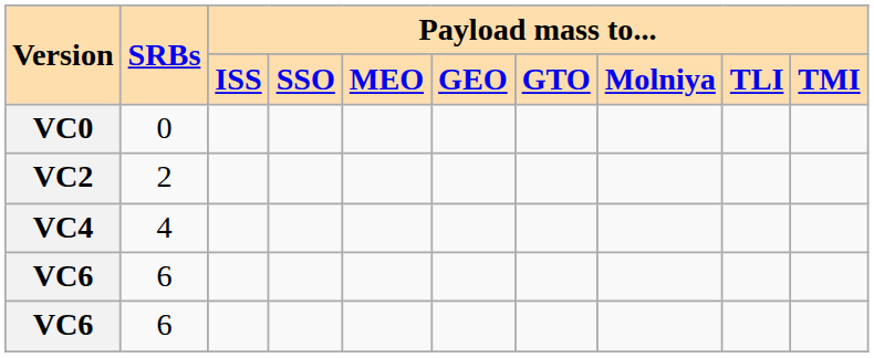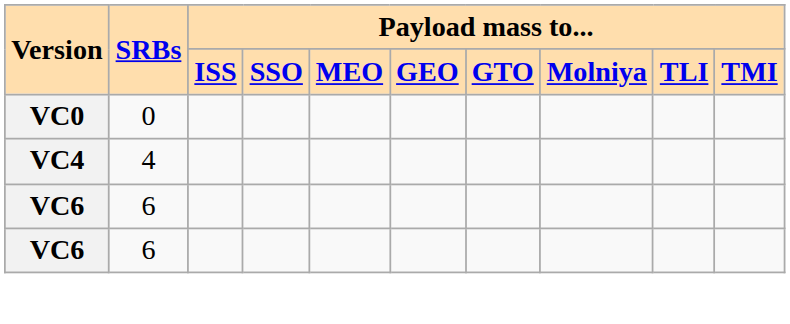 <table class="wikitable" style="text-align:center">
 <tr>
 <th rowspan=2 style="background-color:#ffdead;">Version</th>
 <th rowspan=2 style="background-color:#ffdead;"><a href='#'>SRBs</a></th>
 <th colspan=8 style="background-color:#ffdead;">Payload mass to...</th>
 </tr>
 <tr>
 <th style="background-color:#ffdead;"><a href='#'>ISS</a></th>
 <th style="background-color:#ffdead;"><a href='#'>SSO</a></th>
 <th style="background-color:#ffdead;"><a href='#'>MEO</a></th>
 <th style="background-color:#ffdead;"><a href='#'>GEO</a></th>
 <th style="background-color:#ffdead;"><a href='#'>GTO</a></th>
 <th style="background-color:#ffdead;"><a href='#'>Molniya</a></th>
 <th style="background-color:#ffdead;"><a href='#'>TLI</a></th>
 <th style="background-color:#ffdead;"><a href='#'>TMI</a></th>
 </tr>
 <tr>
 <th>VC0</th>
 <td>0</td>
-<td></td>
-<td></td>
-<td></td>
-<td></td>
-<td></td>
-<td></td>
-<td></td>
-<td></td>
-</tr>
-<tr>
-<th>VC2</th>
-<td>2</td>
 <td></td>
 <td></td>
 <td></td>
 <td></td>
 <td></td>
 <td></td>
 <td></td>
 <td></td>
 </tr>
 <tr>
 <th>VC4</th>
 <td>4</td>
 <td></td>
 <td></td>
 <td></td>
 <td></td>
 <td></td>
 <td></td>
 <td></td>
 <td></td>
 </tr>
 <tr>
 <th>VC6</th>
 <td>6</td>
 <td></td>
 <td></td>
 <td></td>
 <td></td>
 <td></td>
 <td></td>
 <td></td>
 <td></td>
 </tr>
 <tr>
 <th>VC6<br></th>
 <td>6</td>
 <td></td>
 <td></td>
 <td></td>
 <td></td>
 <td></td>
 <td></td>
 <td></td>
 <td></td>
 </tr>
 </table>
